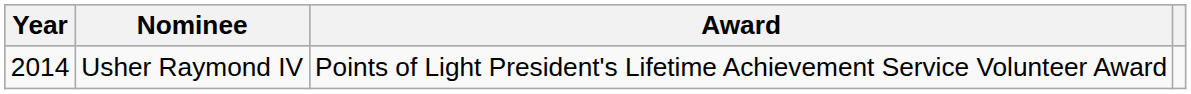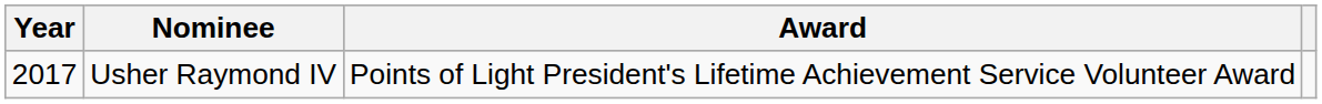 <table class="wikitable">
 <tr>
 <th>Year</th>
 <th>Nominee</th>
 <th>Award</th>
 <th></th>
 </tr>
 <tr>
-<td>2014</td>
+<td>2017</td>
 <td>Usher Raymond IV</td>
 <td>Points of Light President's Lifetime Achievement Service Volunteer Award</td>
 <td style="text-align:center;"></td>
 </tr>
 </table>
